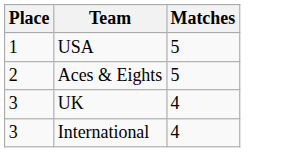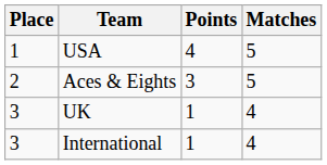 <table class="wikitable sortable">
 <tr>
 <th>Place</th>
 <th>Team</th>
+<th>Points</th>
 <th>Matches</th>
 </tr>
 <tr>
 <td>1</td>
 <td>USA</td>
+<td>4</td>
 <td>5</td>
 </tr>
 <tr>
 <td>2</td>
 <td>Aces & Eights</td>
+<td>3</td>
 <td>5</td>
 </tr>
 <tr>
 <td>3</td>
 <td>UK</td>
+<td>1</td>
 <td>4</td>
 </tr>
 <tr>
 <td>3</td>
 <td>International</td>
+<td>1</td>
 <td>4</td>
 </tr>
 </table>
